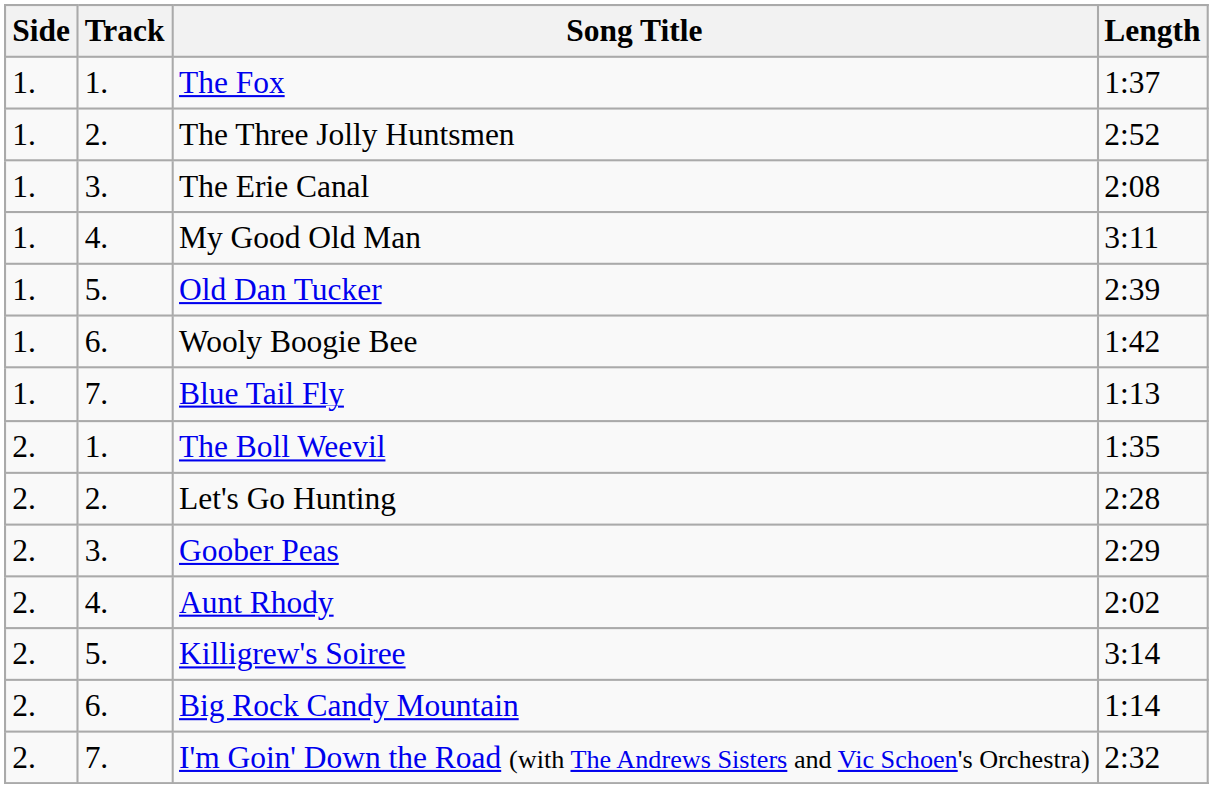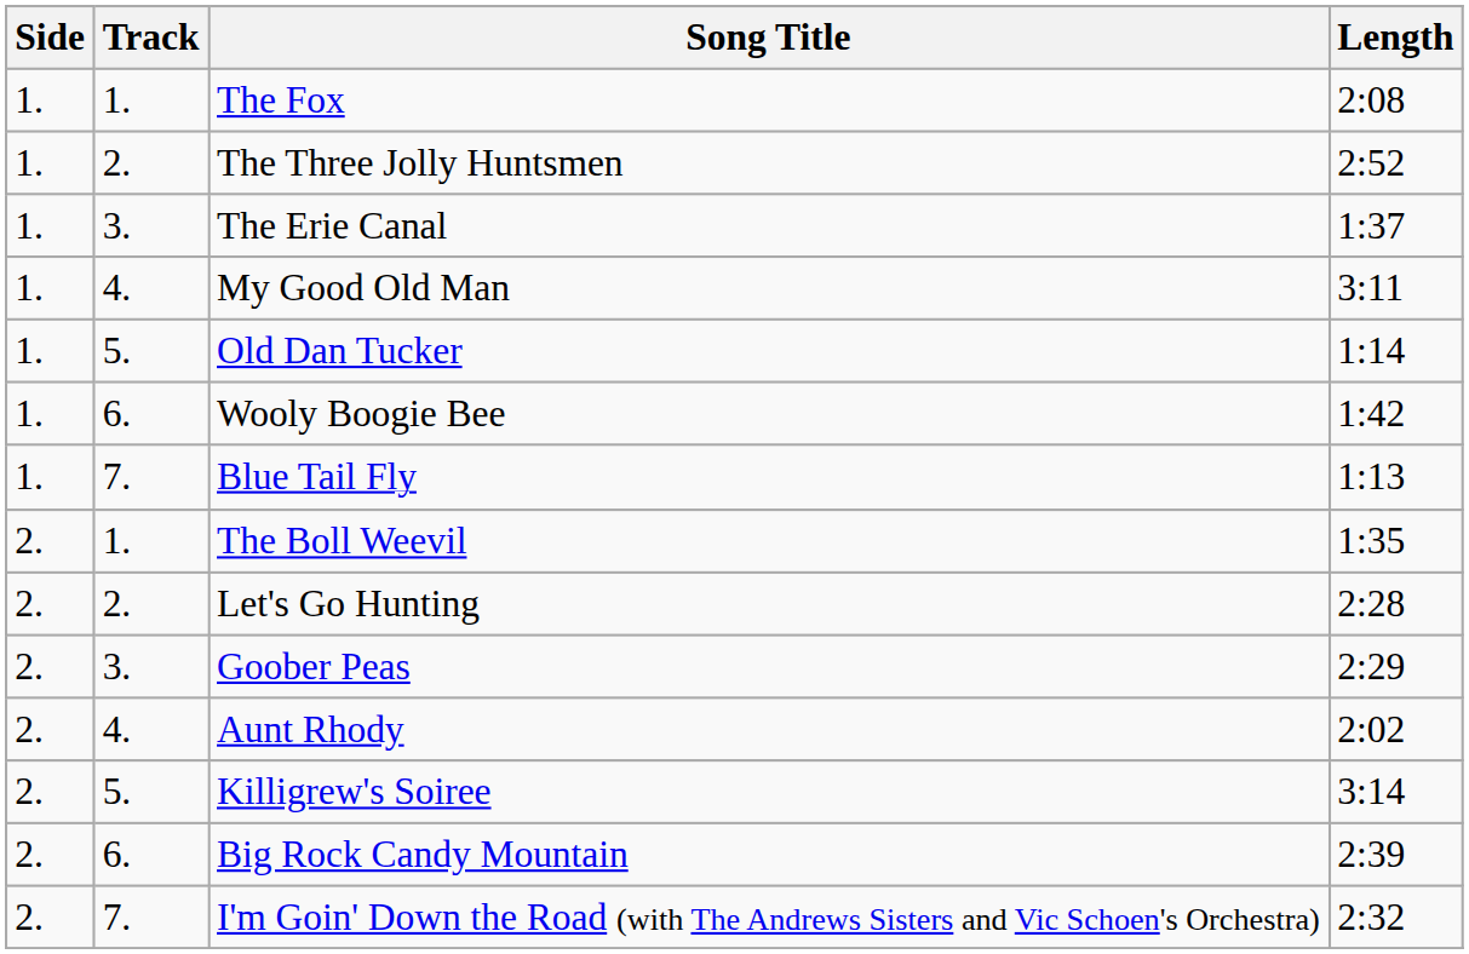 <table class="wikitable" style="font-size:95%;">
 <tr>
 <th>Side</th>
 <th>Track</th>
 <th>Song Title</th>
 <th>Length</th>
 </tr>
 <tr>
 <td>1.</td>
 <td>1.</td>
 <td><a href='#'>The Fox</a></td>
-<td>1:37</td>
+<td>2:08</td>
 </tr>
 <tr>
 <td>1.</td>
 <td>2.</td>
 <td>The Three Jolly Huntsmen</td>
 <td>2:52</td>
 </tr>
 <tr>
 <td>1.</td>
 <td>3.</td>
 <td>The Erie Canal</td>
-<td>2:08</td>
+<td>1:37</td>
 </tr>
 <tr>
 <td>1.</td>
 <td>4.</td>
 <td>My Good Old Man</td>
 <td>3:11</td>
 </tr>
 <tr>
 <td>1.</td>
 <td>5.</td>
 <td><a href='#'>Old Dan Tucker</a></td>
-<td>2:39</td>
+<td>1:14</td>
 </tr>
 <tr>
 <td>1.</td>
 <td>6.</td>
 <td>Wooly Boogie Bee</td>
 <td>1:42</td>
 </tr>
 <tr>
 <td>1.</td>
 <td>7.</td>
 <td><a href='#'>Blue Tail Fly</a></td>
 <td>1:13</td>
 </tr>
 <tr>
 <td>2.</td>
 <td>1.</td>
 <td><a href='#'>The Boll Weevil</a></td>
 <td>1:35</td>
 </tr>
 <tr>
 <td>2.</td>
 <td>2.</td>
 <td>Let's Go Hunting</td>
 <td>2:28</td>
 </tr>
 <tr>
 <td>2.</td>
 <td>3.</td>
 <td><a href='#'>Goober Peas</a></td>
 <td>2:29</td>
 </tr>
 <tr>
 <td>2.</td>
 <td>4.</td>
 <td><a href='#'>Aunt Rhody</a></td>
 <td>2:02</td>
 </tr>
 <tr>
 <td>2.</td>
 <td>5.</td>
 <td><a href='#'>Killigrew's Soiree</a></td>
 <td>3:14</td>
 </tr>
 <tr>
 <td>2.</td>
 <td>6.</td>
 <td><a href='#'>Big Rock Candy Mountain</a></td>
-<td>1:14</td>
+<td>2:39</td>
 </tr>
 <tr>
 <td>2.</td>
 <td>7.</td>
 <td><a href='#'>I'm Goin' Down the Road</a> <small> (with <a href='#'>The Andrews Sisters</a> and <a href='#'>Vic Schoen</a>'s Orchestra)</small></td>
 <td>2:32</td>
 </tr>
 <tr>
 </tr>
 </table>
